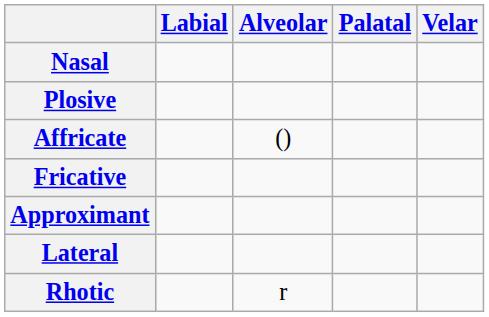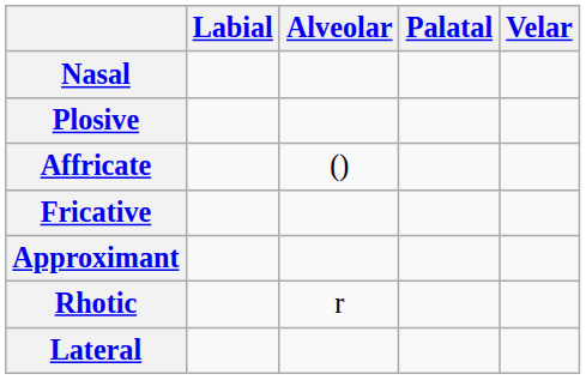 <table class="wikitable">
 <tr>
 <th> </th>
 <th><a href='#'>Labial</a></th>
 <th><a href='#'>Alveolar</a></th>
 <th><a href='#'>Palatal</a></th>
 <th><a href='#'>Velar</a></th>
 </tr>
 <tr align=center>
 <th><a href='#'>Nasal</a></th>
 <td></td>
 <td></td>
 <td></td>
 <td></td>
 </tr>
 <tr align=center>
 <th><a href='#'>Plosive</a></th>
 <td></td>
 <td></td>
 <td></td>
 <td></td>
 </tr>
 <tr align=center>
 <th><a href='#'>Affricate</a></th>
 <td></td>
 <td>()</td>
 <td></td>
 <td></td>
 </tr>
 <tr align=center>
 <th><a href='#'>Fricative</a></th>
 <td></td>
 <td></td>
 <td></td>
 <td></td>
 </tr>
 <tr align=center>
 <th><a href='#'>Approximant</a></th>
 <td></td>
 <td></td>
 <td></td>
 <td></td>
 </tr>
+<tr align=center>
+<th><a href='#'>Rhotic</a></th>
+<td></td>
+<td>r</td>
+<td></td>
+<td></td>
+</tr>
 <tr align="center">
 <th><a href='#'>Lateral</a></th>
 <td></td>
 <td></td>
 <td></td>
 <td></td>
 </tr>
-<tr align=center>
-<th><a href='#'>Rhotic</a></th>
-<td></td>
-<td>r</td>
-<td></td>
-<td></td>
-</tr>
 </table>
